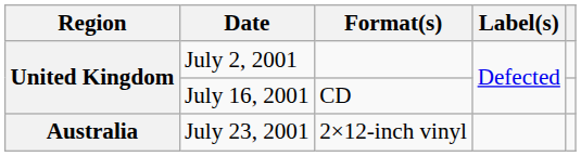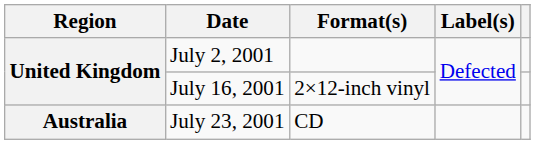 <table class="wikitable plainrowheaders">
 <tr>
 <th scope="col">Region</th>
 <th scope="col">Date</th>
 <th scope="col">Format(s)</th>
 <th scope="col">Label(s)</th>
 <th scope="col"></th>
 </tr>
 <tr>
 <th scope="row" rowspan="2">United Kingdom</th>
 <td>July 2, 2001</td>
 <td></td>
 <td rowspan="2"><a href='#'>Defected</a></td>
 <td align="center"></td>
 </tr>
 <tr>
 <td>July 16, 2001</td>
-<td>CD</td>
+<td>2×12-inch vinyl</td>
 <td align="center"></td>
 </tr>
 <tr>
 <th scope="row">Australia</th>
 <td>July 23, 2001</td>
-<td>2×12-inch vinyl</td>
+<td>CD</td>
 <td></td>
 <td align="center"></td>
 </tr>
 </table>
